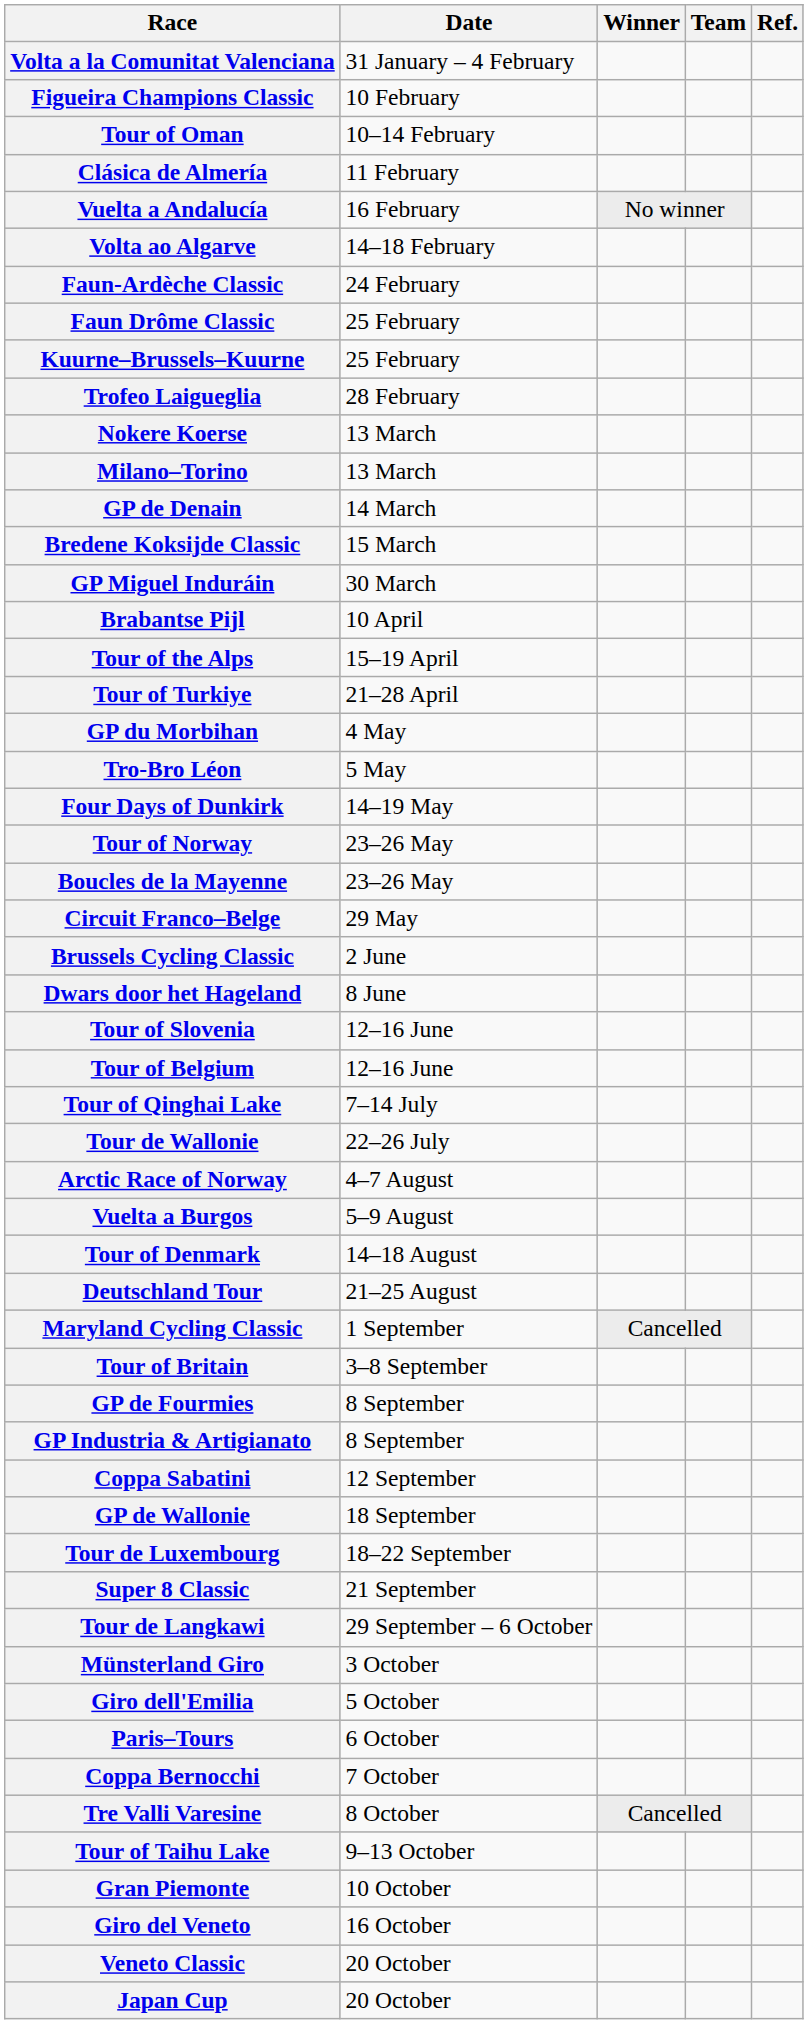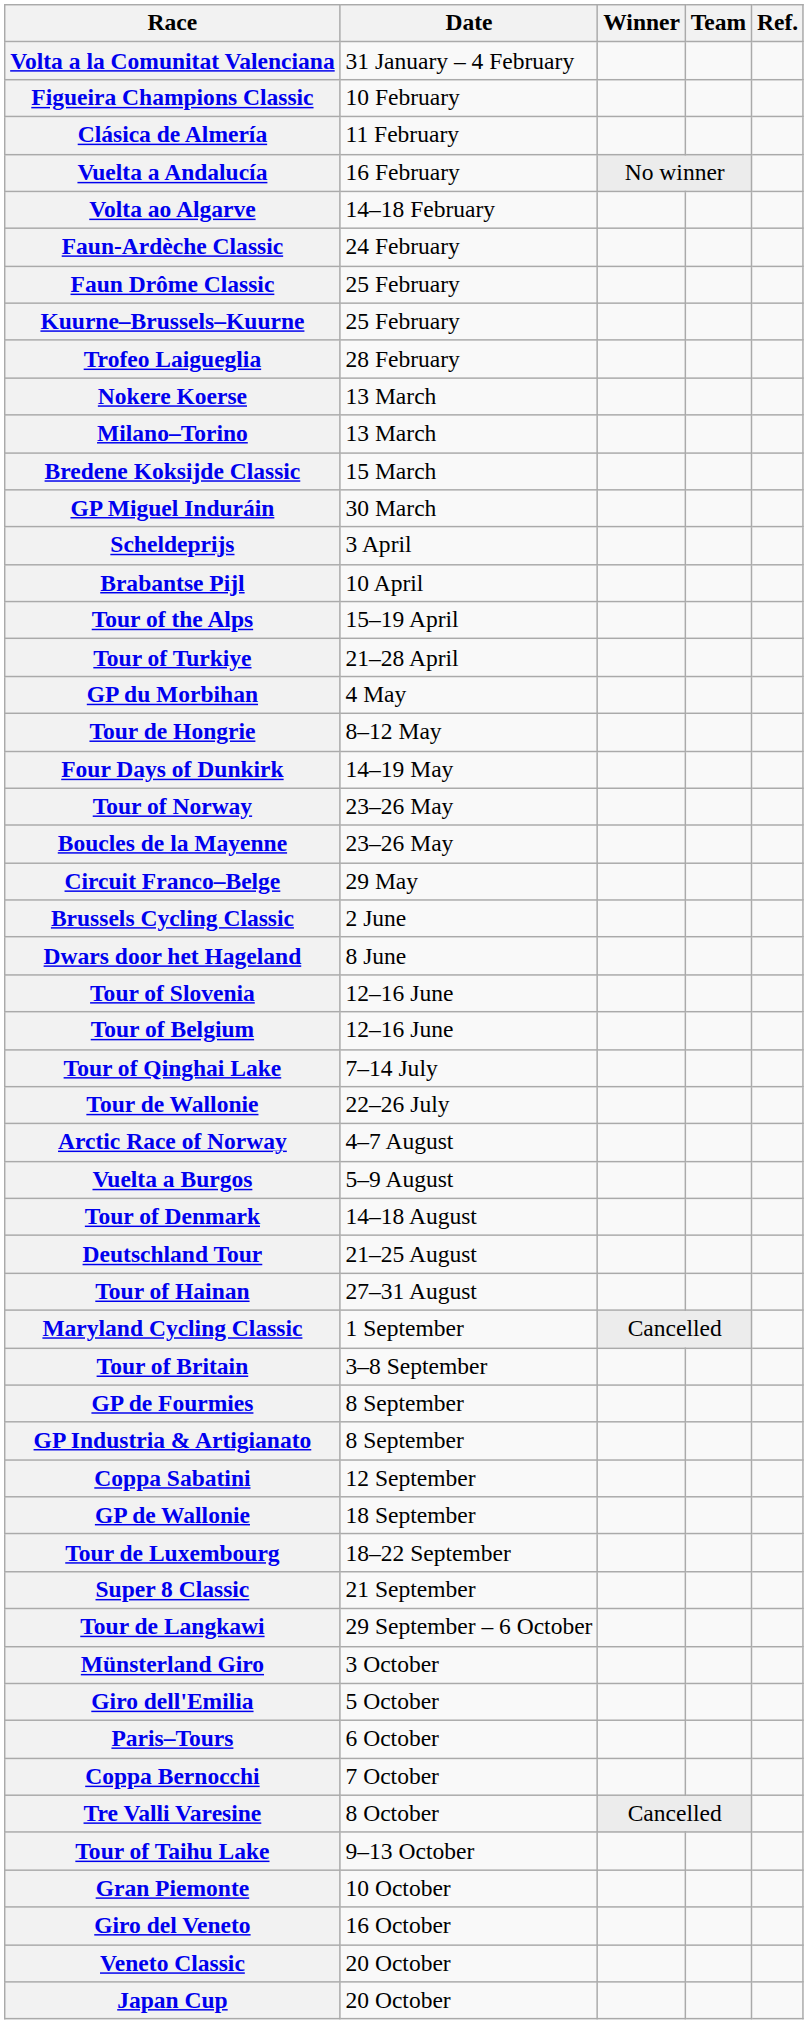 <table class="wikitable plainrowheaders">
 <tr>
 <th scope="col">Race</th>
 <th scope="col">Date</th>
 <th scope="col">Winner</th>
 <th scope="col">Team</th>
 <th scope="col">Ref.</th>
 </tr>
 <tr>
 <th scope="row"> <a href='#'>Volta a la Comunitat Valenciana</a></th>
 <td>31 January – 4 February</td>
 <td></td>
 <td></td>
 <td></td>
 </tr>
 <tr>
 <th scope="row"> <a href='#'>Figueira Champions Classic</a></th>
 <td>10 February</td>
-<td></td>
-<td></td>
-<td></td>
-</tr>
-<tr>
-<th scope="row"> <a href='#'>Tour of Oman</a></th>
-<td>10–14 February</td>
 <td></td>
 <td></td>
 <td></td>
 </tr>
 <tr>
 <th scope="row"> <a href='#'>Clásica de Almería</a></th>
 <td>11 February</td>
 <td></td>
 <td></td>
 <td></td>
 </tr>
 <tr>
 <th scope="row"> <a href='#'>Vuelta a Andalucía</a></th>
 <td>16 February</td>
 <td colspan=2 align="center" bgcolor="#ececec">No winner</td>
 <td></td>
 </tr>
 <tr>
 <th scope="row"> <a href='#'>Volta ao Algarve</a></th>
 <td>14–18 February</td>
 <td></td>
 <td></td>
 <td></td>
 </tr>
 <tr>
 <th scope="row"> <a href='#'>Faun-Ardèche Classic</a></th>
 <td>24 February</td>
 <td></td>
 <td></td>
 <td></td>
 </tr>
 <tr>
 <th scope="row"> <a href='#'>Faun Drôme Classic</a></th>
 <td>25 February</td>
 <td></td>
 <td></td>
 <td></td>
 </tr>
 <tr>
 <th scope="row"> <a href='#'>Kuurne–Brussels–Kuurne</a></th>
 <td>25 February</td>
 <td></td>
 <td></td>
 <td></td>
 </tr>
 <tr>
 <th scope="row"> <a href='#'>Trofeo Laigueglia</a></th>
 <td>28 February</td>
 <td></td>
 <td></td>
 <td></td>
 </tr>
 <tr>
 <th scope="row"> <a href='#'>Nokere Koerse</a></th>
 <td>13 March</td>
 <td></td>
 <td></td>
 <td></td>
 </tr>
 <tr>
 <th scope="row"> <a href='#'>Milano–Torino</a></th>
 <td>13 March</td>
 <td></td>
 <td></td>
 <td></td>
 </tr>
 <tr>
-<th scope="row"> <a href='#'>GP de Denain</a></th>
-<td>14 March</td>
-<td></td>
-<td></td>
-<td></td>
-</tr>
-<tr>
 <th scope="row"> <a href='#'>Bredene Koksijde Classic</a></th>
 <td>15 March</td>
 <td></td>
 <td></td>
 <td></td>
 </tr>
 <tr>
 <th scope="row"> <a href='#'>GP Miguel Induráin</a></th>
 <td>30 March</td>
+<td></td>
+<td></td>
+<td></td>
+</tr>
+<tr>
+<th scope="row"> <a href='#'>Scheldeprijs</a></th>
+<td>3 April</td>
 <td></td>
 <td></td>
 <td></td>
 </tr>
 <tr>
 <th scope="row"> <a href='#'>Brabantse Pijl</a></th>
 <td>10 April</td>
 <td></td>
 <td></td>
 <td></td>
 </tr>
 <tr>
 <th scope="row"> <a href='#'>Tour of the Alps</a></th>
 <td>15–19 April</td>
 <td></td>
 <td></td>
 <td></td>
 </tr>
 <tr>
 <th scope="row"> <a href='#'>Tour of Turkiye</a></th>
 <td>21–28 April</td>
 <td></td>
 <td></td>
 <td></td>
 </tr>
 <tr>
 <th scope="row"> <a href='#'>GP du Morbihan</a></th>
 <td>4 May</td>
 <td></td>
 <td></td>
 <td></td>
 </tr>
 <tr>
-<th scope="row"> <a href='#'>Tro-Bro Léon</a></th>
-<td>5 May</td>
+<th scope="row"> <a href='#'>Tour de Hongrie</a></th>
+<td>8–12 May</td>
 <td></td>
 <td></td>
 <td></td>
 </tr>
 <tr>
 <th scope="row"> <a href='#'>Four Days of Dunkirk</a></th>
 <td>14–19 May</td>
 <td></td>
 <td></td>
 <td></td>
 </tr>
 <tr>
 <th scope="row"> <a href='#'>Tour of Norway</a></th>
 <td>23–26 May</td>
 <td></td>
 <td></td>
 <td></td>
 </tr>
 <tr>
 <th scope="row"> <a href='#'>Boucles de la Mayenne</a></th>
 <td>23–26 May</td>
 <td></td>
 <td></td>
 <td></td>
 </tr>
 <tr>
 <th scope="row"> <a href='#'>Circuit Franco–Belge</a></th>
 <td>29 May</td>
 <td></td>
 <td></td>
 <td></td>
 </tr>
 <tr>
 <th scope="row"> <a href='#'>Brussels Cycling Classic</a></th>
 <td>2 June</td>
 <td></td>
 <td></td>
 <td></td>
 </tr>
 <tr>
 <th scope="row"> <a href='#'>Dwars door het Hageland</a></th>
 <td>8 June</td>
 <td></td>
 <td></td>
 <td></td>
 </tr>
 <tr>
 <th scope="row"> <a href='#'>Tour of Slovenia</a></th>
 <td>12–16 June</td>
 <td></td>
 <td></td>
 <td></td>
 </tr>
 <tr>
 <th scope="row"> <a href='#'>Tour of Belgium</a></th>
 <td>12–16 June</td>
 <td></td>
 <td></td>
 <td></td>
 </tr>
 <tr>
 <th scope="row"> <a href='#'>Tour of Qinghai Lake</a></th>
 <td>7–14 July</td>
 <td></td>
 <td></td>
 <td></td>
 </tr>
 <tr>
 <th scope="row"> <a href='#'>Tour de Wallonie</a></th>
 <td>22–26 July</td>
 <td></td>
 <td></td>
 <td></td>
 </tr>
 <tr>
 <th scope="row"> <a href='#'>Arctic Race of Norway</a></th>
 <td>4–7 August</td>
 <td></td>
 <td></td>
 <td></td>
 </tr>
 <tr>
 <th scope="row"> <a href='#'>Vuelta a Burgos</a></th>
 <td>5–9 August</td>
 <td></td>
 <td></td>
 <td></td>
 </tr>
 <tr>
 <th scope="row"> <a href='#'>Tour of Denmark</a></th>
 <td>14–18 August</td>
 <td></td>
 <td></td>
 <td></td>
 </tr>
 <tr>
 <th scope="row"> <a href='#'>Deutschland Tour</a></th>
 <td>21–25 August</td>
+<td></td>
+<td></td>
+<td></td>
+</tr>
+<tr>
+<th scope="row"> <a href='#'>Tour of Hainan</a></th>
+<td>27–31 August</td>
 <td></td>
 <td></td>
 <td></td>
 </tr>
 <tr>
 <th scope="row"> <a href='#'>Maryland Cycling Classic</a></th>
 <td>1 September</td>
 <td bgcolor="#ececec" colspan="2" align="center"><span>Cancelled</span></td>
 <td></td>
 </tr>
 <tr>
 <th scope="row"> <a href='#'>Tour of Britain</a></th>
 <td>3–8 September</td>
 <td></td>
 <td></td>
 <td></td>
 </tr>
 <tr>
 <th scope="row"> <a href='#'>GP de Fourmies</a></th>
 <td>8 September</td>
 <td></td>
 <td></td>
 <td></td>
 </tr>
 <tr>
 <th scope="row"> <a href='#'>GP Industria & Artigianato</a></th>
 <td>8 September</td>
 <td></td>
 <td></td>
 <td></td>
 </tr>
 <tr>
 <th scope="row"> <a href='#'>Coppa Sabatini</a></th>
 <td>12 September</td>
 <td></td>
 <td></td>
 <td></td>
 </tr>
 <tr>
 <th scope="row"> <a href='#'>GP de Wallonie</a></th>
 <td>18 September</td>
 <td></td>
 <td></td>
 <td></td>
 </tr>
 <tr>
 <th scope="row"> <a href='#'>Tour de Luxembourg</a></th>
 <td>18–22 September</td>
 <td></td>
 <td></td>
 <td></td>
 </tr>
 <tr>
 <th scope="row"> <a href='#'>Super 8 Classic</a></th>
 <td>21 September</td>
 <td></td>
 <td></td>
 <td></td>
 </tr>
 <tr>
 <th scope="row"> <a href='#'>Tour de Langkawi</a></th>
 <td>29 September – 6 October</td>
 <td></td>
 <td></td>
 <td></td>
 </tr>
 <tr>
 <th scope="row"> <a href='#'>Münsterland Giro</a></th>
 <td>3 October</td>
 <td></td>
 <td></td>
 <td></td>
 </tr>
 <tr>
 <th scope="row"> <a href='#'>Giro dell'Emilia</a></th>
 <td>5 October</td>
 <td></td>
 <td></td>
 <td></td>
 </tr>
 <tr>
 <th scope="row"> <a href='#'>Paris–Tours</a></th>
 <td>6 October</td>
 <td></td>
 <td></td>
 <td></td>
 </tr>
 <tr>
 <th scope="row"> <a href='#'>Coppa Bernocchi</a></th>
 <td>7 October</td>
 <td></td>
 <td></td>
 <td></td>
 </tr>
 <tr>
 <th scope="row"> <a href='#'>Tre Valli Varesine</a></th>
 <td>8 October</td>
 <td bgcolor="#ececec" colspan="2" align="center"><span>Cancelled</span></td>
 <td></td>
 </tr>
 <tr>
 <th scope="row"> <a href='#'>Tour of Taihu Lake</a></th>
 <td>9–13 October</td>
 <td></td>
 <td></td>
 <td></td>
 </tr>
 <tr>
 <th scope="row"> <a href='#'>Gran Piemonte</a></th>
 <td>10 October</td>
 <td></td>
 <td></td>
 <td></td>
 </tr>
 <tr>
 <th scope="row"> <a href='#'>Giro del Veneto</a></th>
 <td>16 October</td>
 <td></td>
 <td></td>
 <td></td>
 </tr>
 <tr>
 <th scope="row"> <a href='#'>Veneto Classic</a></th>
 <td>20 October</td>
 <td></td>
 <td></td>
 <td></td>
 </tr>
 <tr>
 <th scope="row"> <a href='#'>Japan Cup</a></th>
 <td>20 October</td>
 <td></td>
 <td></td>
 <td></td>
 </tr>
 </table>
